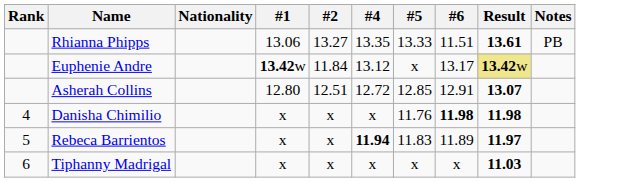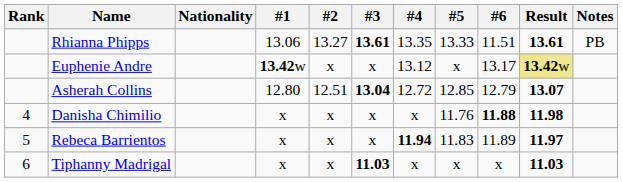 <table class="wikitable sortable" style="text-align:center">
 <tr>
 <th>Rank</th>
 <th>Name</th>
 <th>Nationality</th>
 <th>#1</th>
 <th>#2</th>
+<th>#3</th>
 <th>#4</th>
 <th>#5</th>
 <th>#6</th>
 <th>Result</th>
 <th>Notes</th>
 </tr>
 <tr>
 <td></td>
 <td align=left><a href='#'>Rhianna Phipps</a></td>
 <td align=left></td>
 <td>13.06</td>
 <td>13.27</td>
+<td><strong>13.61</strong></td>
 <td>13.35</td>
 <td>13.33</td>
 <td>11.51</td>
 <td><strong>13.61</strong></td>
 <td>PB</td>
 </tr>
 <tr>
 <td></td>
 <td align=left><a href='#'>Euphenie Andre</a></td>
 <td align=left></td>
 <td><strong>13.42</strong>w</td>
-<td>11.84</td>
+<td>x</td>
+<td>x</td>
 <td>13.12</td>
 <td>x</td>
 <td>13.17</td>
 <td style="background: khaki;"><strong>13.42</strong>w</td>
 <td></td>
 </tr>
 <tr>
 <td></td>
 <td align=left><a href='#'>Asherah Collins</a></td>
 <td align=left></td>
 <td>12.80</td>
 <td>12.51</td>
+<td><strong>13.04</strong></td>
 <td>12.72</td>
 <td>12.85</td>
-<td>12.91</td>
+<td>12.79</td>
 <td><strong>13.07</strong></td>
 <td></td>
 </tr>
 <tr>
 <td>4</td>
 <td align=left><a href='#'>Danisha Chimilio</a></td>
 <td align=left></td>
 <td>x</td>
 <td>x</td>
 <td>x</td>
+<td>x</td>
 <td>11.76</td>
-<td><strong>11.98</strong></td>
+<td><strong>11.88</strong></td>
 <td><strong>11.98</strong></td>
 <td></td>
 </tr>
 <tr>
 <td>5</td>
 <td align=left><a href='#'>Rebeca Barrientos</a></td>
 <td align=left></td>
+<td>x</td>
 <td>x</td>
 <td>x</td>
 <td><strong>11.94</strong></td>
 <td>11.83</td>
 <td>11.89</td>
 <td><strong>11.97</strong></td>
 <td></td>
 </tr>
 <tr>
 <td>6</td>
 <td align=left><a href='#'>Tiphanny Madrigal</a></td>
 <td align=left></td>
 <td>x</td>
 <td>x</td>
+<td><strong>11.03</strong></td>
 <td>x</td>
 <td>x</td>
 <td>x</td>
 <td><strong>11.03</strong></td>
 <td></td>
 </tr>
 </table>
